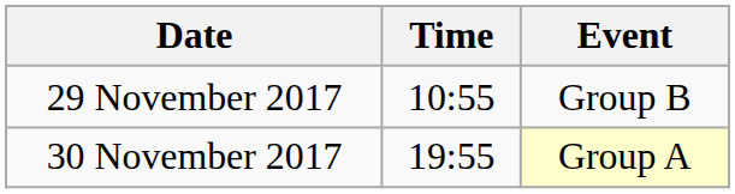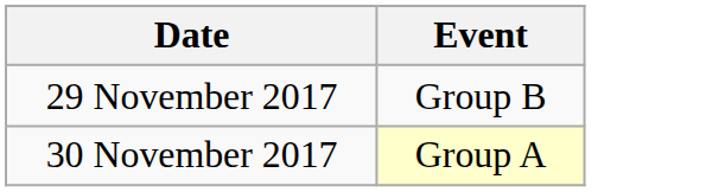 <table class = "wikitable" style="text-align:center;">
 <tr>
 <th width=150>Date</th>
-<th width=50>Time</th>
 <th width=80>Event</th>
 </tr>
 <tr>
 <td>29 November 2017</td>
-<td>10:55</td>
 <td>Group B</td>
 </tr>
 <tr>
 <td>30 November 2017</td>
-<td>19:55</td>
 <td bgcolor=ffffcc>Group A</td>
 </tr>
 </table>
